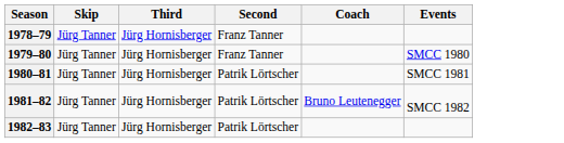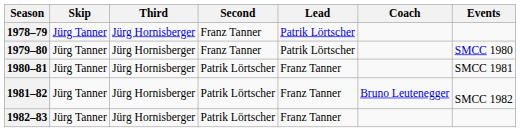 <table class="wikitable">
 <tr>
 <th scope="col">Season</th>
 <th scope="col">Skip</th>
 <th scope="col">Third</th>
 <th scope="col">Second</th>
+<th scope="col">Lead</th>
 <th scope="col">Coach</th>
 <th scope="col">Events</th>
 </tr>
 <tr>
 <th scope="row">1978–79</th>
 <td><a href='#'>Jürg Tanner</a></td>
 <td><a href='#'>Jürg Hornisberger</a></td>
 <td>Franz Tanner</td>
+<td><a href='#'>Patrik Lörtscher</a></td>
 <td></td>
 <td> </td>
 </tr>
 <tr>
 <th scope="row">1979–80</th>
 <td>Jürg Tanner</td>
 <td>Jürg Hornisberger</td>
 <td>Franz Tanner</td>
+<td>Patrik Lörtscher</td>
 <td></td>
 <td><a href='#'>SMCC</a> 1980 <br> </td>
 </tr>
 <tr>
 <th scope="row">1980–81</th>
 <td>Jürg Tanner</td>
 <td>Jürg Hornisberger</td>
 <td>Patrik Lörtscher</td>
+<td>Franz Tanner</td>
 <td></td>
 <td>SMCC 1981 <br> </td>
 </tr>
 <tr>
 <th scope="row">1981–82</th>
 <td>Jürg Tanner</td>
 <td>Jürg Hornisberger</td>
 <td>Patrik Lörtscher</td>
+<td>Franz Tanner</td>
 <td><a href='#'>Bruno Leutenegger</a></td>
 <td> <br>SMCC 1982 <br> </td>
 </tr>
 <tr>
 <th scope="row">1982–83</th>
 <td>Jürg Tanner</td>
 <td>Jürg Hornisberger</td>
 <td>Patrik Lörtscher</td>
+<td>Franz Tanner</td>
 <td></td>
 <td> </td>
 </tr>
 </table>
